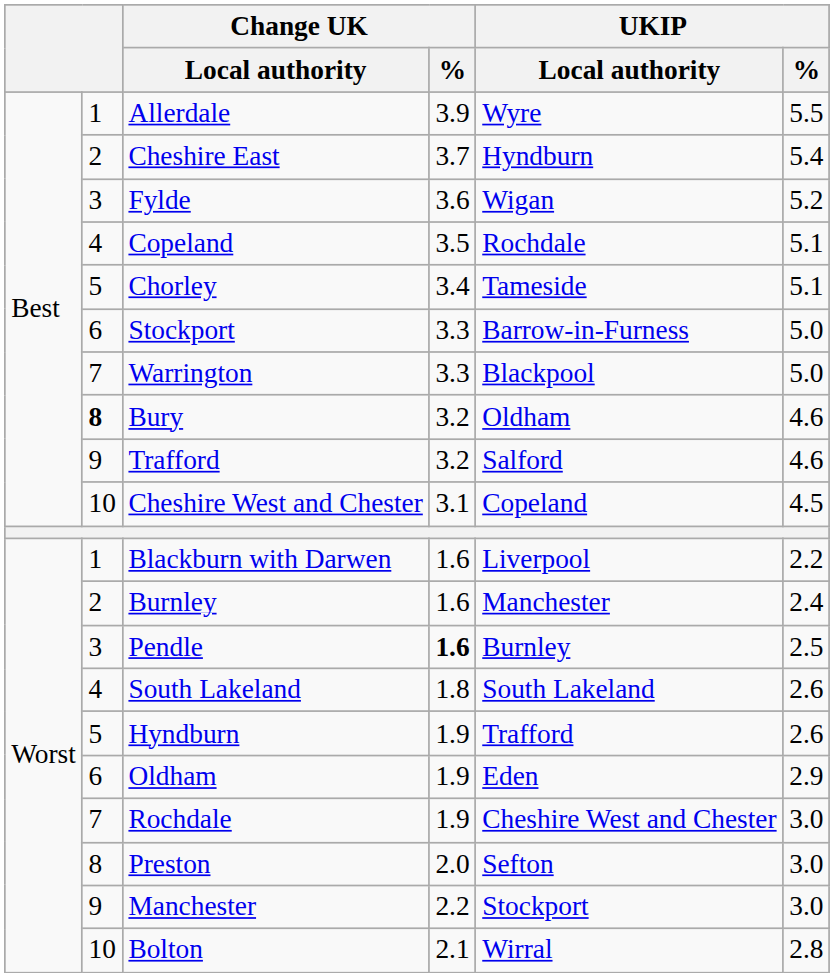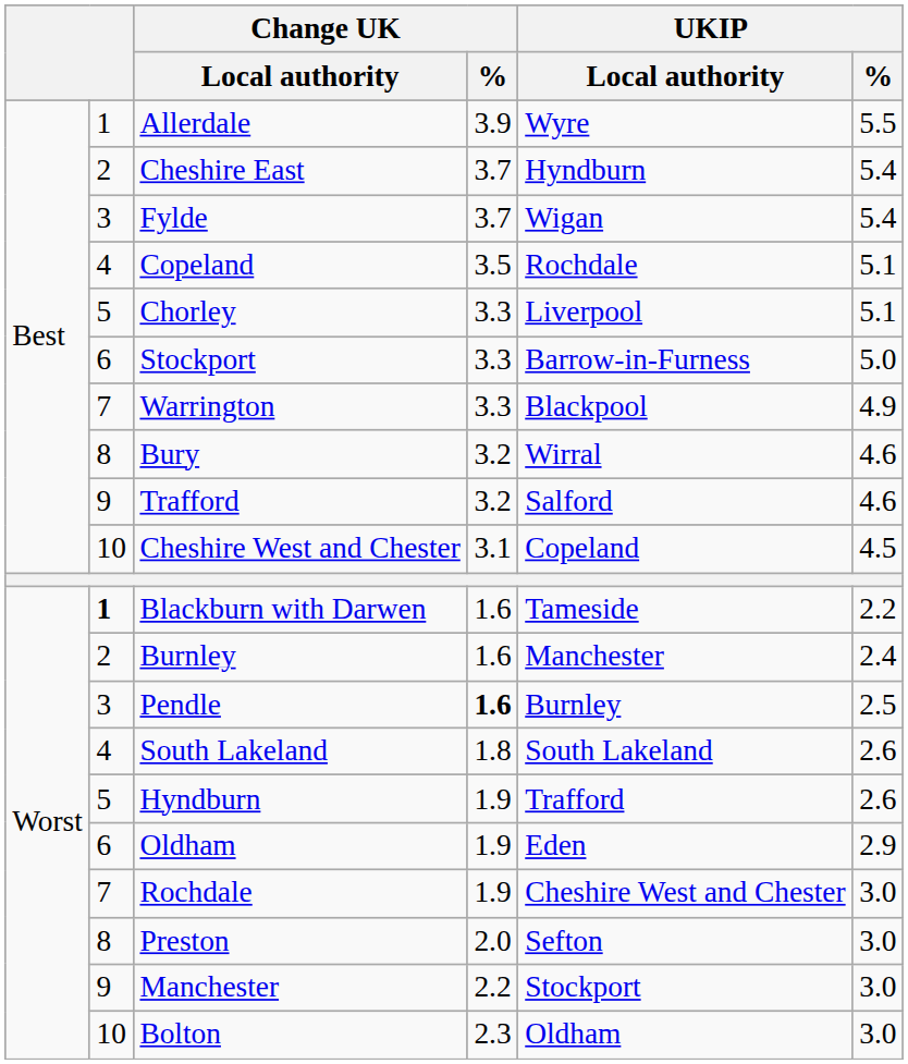 <table class="wikitable">
 <tr>
 <th colspan="2" rowspan="2"></th>
 <th colspan="2">Change UK</th>
 <th colspan="2">UKIP</th>
 </tr>
 <tr>
 <th style="text-align:center;">Local authority</th>
 <th style="text-align:center;">%</th>
 <th>Local authority</th>
 <th>%</th>
 </tr>
 <tr>
 <td rowspan="10">Best</td>
 <td>1</td>
 <td><a href='#'>Allerdale</a></td>
 <td>3.9</td>
 <td><a href='#'>Wyre</a></td>
 <td>5.5</td>
 </tr>
 <tr>
 <td>2</td>
 <td><a href='#'>Cheshire East</a></td>
 <td>3.7</td>
 <td><a href='#'>Hyndburn</a></td>
 <td>5.4</td>
 </tr>
 <tr>
 <td>3</td>
 <td><a href='#'>Fylde</a></td>
-<td>3.6</td>
+<td>3.7</td>
 <td><a href='#'>Wigan</a></td>
-<td>5.2</td>
+<td>5.4</td>
 </tr>
 <tr>
 <td>4</td>
 <td><a href='#'>Copeland</a></td>
 <td>3.5</td>
 <td><a href='#'>Rochdale</a></td>
 <td>5.1</td>
 </tr>
 <tr>
 <td>5</td>
 <td><a href='#'>Chorley</a></td>
-<td>3.4</td>
-<td><a href='#'>Tameside</a></td>
+<td>3.3</td>
+<td><a href='#'>Liverpool</a></td>
 <td>5.1</td>
 </tr>
 <tr>
 <td>6</td>
 <td><a href='#'>Stockport</a></td>
 <td>3.3</td>
 <td><a href='#'>Barrow-in-Furness</a></td>
 <td>5.0</td>
 </tr>
 <tr>
 <td>7</td>
 <td><a href='#'>Warrington</a></td>
 <td>3.3</td>
 <td><a href='#'>Blackpool</a></td>
-<td>5.0</td>
+<td>4.9</td>
 </tr>
 <tr>
-<td><strong>8</strong></td>
+<td>8</td>
 <td><a href='#'>Bury</a></td>
 <td>3.2</td>
-<td><a href='#'>Oldham</a></td>
+<td><a href='#'>Wirral</a></td>
 <td>4.6</td>
 </tr>
 <tr>
 <td>9</td>
 <td><a href='#'>Trafford</a></td>
 <td>3.2</td>
 <td><a href='#'>Salford</a></td>
 <td>4.6</td>
 </tr>
 <tr>
 <td>10</td>
 <td><a href='#'>Cheshire West and Chester</a></td>
 <td>3.1</td>
 <td><a href='#'>Copeland</a></td>
 <td>4.5</td>
 </tr>
 <tr>
 <th colspan="8"></th>
 </tr>
 <tr>
 <td rowspan="10">Worst</td>
-<td>1</td>
+<td><strong>1</strong></td>
 <td><a href='#'>Blackburn with Darwen</a></td>
 <td>1.6</td>
-<td><a href='#'>Liverpool</a></td>
+<td><a href='#'>Tameside</a></td>
 <td>2.2</td>
 </tr>
 <tr>
 <td>2</td>
 <td><a href='#'>Burnley</a></td>
 <td>1.6</td>
 <td><a href='#'>Manchester</a></td>
 <td>2.4</td>
 </tr>
 <tr>
 <td>3</td>
 <td><a href='#'>Pendle</a></td>
 <td><strong>1.6</strong></td>
 <td><a href='#'>Burnley</a></td>
 <td>2.5</td>
 </tr>
 <tr>
 <td>4</td>
 <td><a href='#'>South Lakeland</a></td>
 <td>1.8</td>
 <td><a href='#'>South Lakeland</a></td>
 <td>2.6</td>
 </tr>
 <tr>
 <td>5</td>
 <td><a href='#'>Hyndburn</a></td>
 <td>1.9</td>
 <td><a href='#'>Trafford</a></td>
 <td>2.6</td>
 </tr>
 <tr>
 <td>6</td>
 <td><a href='#'>Oldham</a></td>
 <td>1.9</td>
 <td><a href='#'>Eden</a></td>
 <td>2.9</td>
 </tr>
 <tr>
 <td>7</td>
 <td><a href='#'>Rochdale</a></td>
 <td>1.9</td>
 <td><a href='#'>Cheshire West and Chester</a></td>
 <td>3.0</td>
 </tr>
 <tr>
 <td>8</td>
 <td><a href='#'>Preston</a></td>
 <td>2.0</td>
 <td><a href='#'>Sefton</a></td>
 <td>3.0</td>
 </tr>
 <tr>
 <td>9</td>
 <td><a href='#'>Manchester</a></td>
 <td>2.2</td>
 <td><a href='#'>Stockport</a></td>
 <td>3.0</td>
 </tr>
 <tr>
 <td>10</td>
 <td><a href='#'>Bolton</a></td>
-<td>2.1</td>
-<td><a href='#'>Wirral</a></td>
-<td>2.8</td>
+<td>2.3</td>
+<td><a href='#'>Oldham</a></td>
+<td>3.0</td>
 </tr>
 </table>
